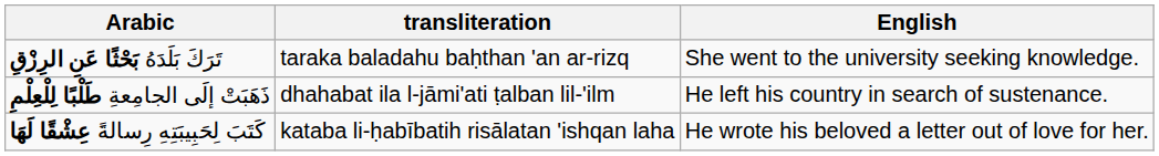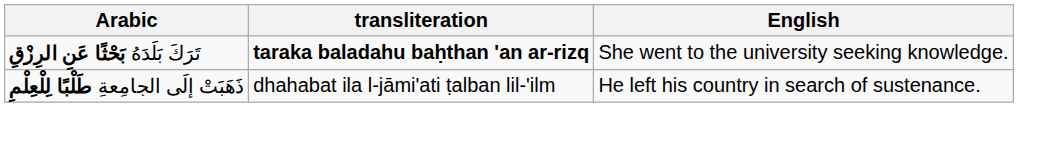 <table class="wikitable">
 <tr>
 <th>Arabic</th>
 <th>transliteration</th>
 <th>English</th>
 </tr>
 <tr>
 <td>تَرَكَ بَلَدَهُ <strong>بَحْثًا عَنِ الرِزْقِ</strong></td>
-<td>taraka baladahu baḥthan 'an ar-rizq</td>
+<td><strong>taraka baladahu baḥthan 'an ar-rizq</strong></td>
 <td>She went to the university seeking knowledge.</td>
 </tr>
 <tr>
 <td>ذَهَبَتْ إلَى الجامِعةِ <strong>طَلْبًا لِلْعِلْمِ	</strong></td>
 <td>dhahabat ila l-jāmi'ati ṭalban lil-'ilm</td>
 <td>He left his country in search of sustenance.</td>
 </tr>
-<tr>
-<td>كَتَبَ لِحَبِيبَتِهِ رِسالةً <strong>عِشْقًا لَهَا</strong></td>
-<td>kataba li-ḥabībatih risālatan 'ishqan laha</td>
-<td>He wrote his beloved a letter out of love for her.</td>
-</tr>
 </table>
